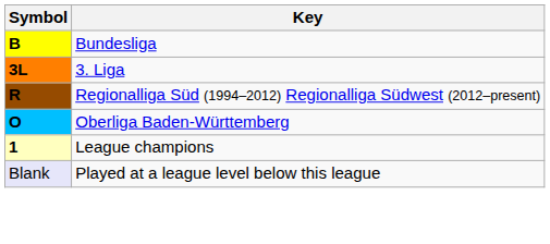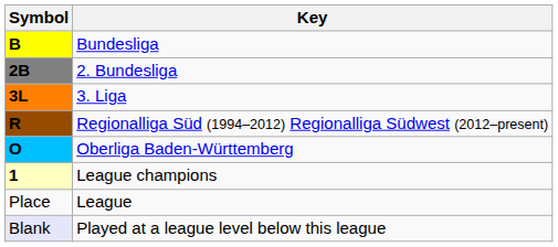 <table class="wikitable" align="center">
 <tr>
 <th>Symbol</th>
 <th>Key</th>
 </tr>
 <tr>
 <td style="background:#FFFF00"><strong>B</strong></td>
 <td><a href='#'>Bundesliga</a></td>
+</tr>
+<tr>
+<td style="background:#808080"><strong>2B</strong></td>
+<td><a href='#'>2. Bundesliga</a></td>
 </tr>
 <tr>
 <td style="background:#FF7F00"><strong>3L</strong></td>
 <td><a href='#'>3. Liga</a></td>
 </tr>
 <tr>
 <td style="background:#964B00"><strong>R</strong></td>
 <td><a href='#'>Regionalliga Süd</a> <small>(1994–2012)</small>  <a href='#'>Regionalliga Südwest</a> <small>(2012–present)</small></td>
 </tr>
 <tr>
 <td style="background:#00BFFF"><strong>O</strong></td>
 <td><a href='#'>Oberliga Baden-Württemberg</a></td>
 </tr>
 <tr>
 <td style="background:#ffffbf"><strong>1</strong></td>
 <td>League champions</td>
 </tr>
 <tr>
+<td>Place</td>
+<td>League</td>
+</tr>
+<tr>
 <td style="background: lavender;">Blank</td>
 <td>Played at a league level below this league</td>
 </tr>
 </table>
